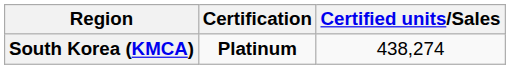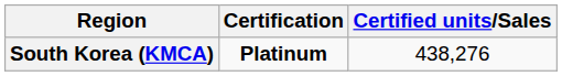 <table class="wikitable plainrowheaders" style="text-align:center">
 <tr>
 <th>Region</th>
 <th>Certification</th>
 <th><a href='#'>Certified units</a>/Sales</th>
 </tr>
 <tr>
 <th scope="row">South Korea (<a href='#'>KMCA</a>)</th>
 <td align="center"><strong>Platinum</strong></td>
-<td align="center">438,274</td>
+<td align="center">438,276</td>
 </tr>
 </table>
